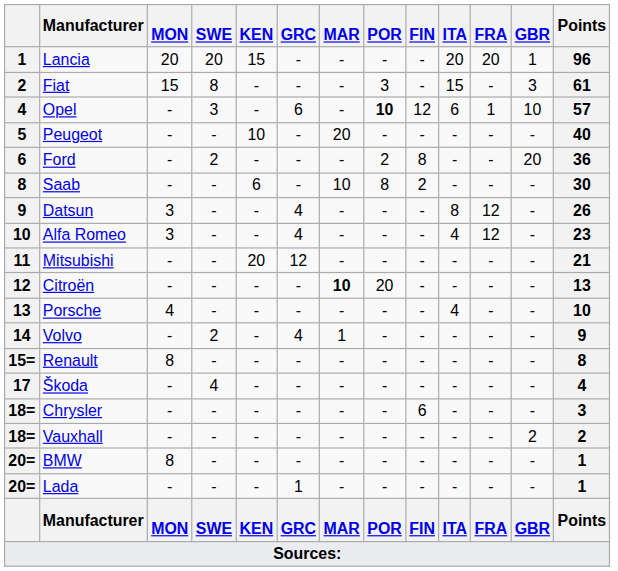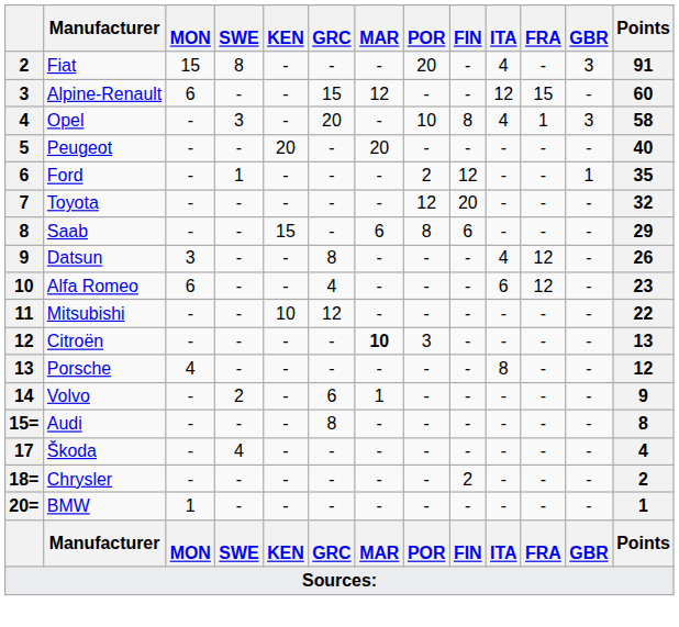 <table class="wikitable" style="text-align:center; font-size:85%;">
 <tr valign="top">
 <th valign="middle"></th>
 <th valign="middle">Manufacturer</th>
 <th><br><a href='#'>MON</a></th>
 <th><br><a href='#'>SWE</a></th>
 <th><br><a href='#'>KEN</a></th>
 <th><br><a href='#'>GRC</a></th>
 <th><br><a href='#'>MAR</a></th>
 <th><br><a href='#'>POR</a></th>
 <th><br><a href='#'>FIN</a></th>
 <th><br><a href='#'>ITA</a></th>
 <th><br><a href='#'>FRA</a></th>
 <th><br><a href='#'>GBR</a></th>
 <th valign="middle">Points</th>
 </tr>
 <tr>
-<th>1</th>
-<td align=left> <a href='#'>Lancia</a></td>
-<td>20</td>
-<td>20</td>
-<td>15</td>
-<td>-</td>
-<td>-</td>
-<td>-</td>
-<td>-</td>
-<td>20</td>
-<td>20</td>
-<td>1</td>
-<th>96</th>
-</tr>
-<tr>
 <th>2</th>
 <td align=left> <a href='#'>Fiat</a></td>
 <td>15</td>
 <td>8</td>
 <td>-</td>
 <td>-</td>
 <td>-</td>
+<td>20</td>
+<td>-</td>
+<td>4</td>
+<td>-</td>
 <td>3</td>
+<th>91</th>
+</tr>
+<tr>
+<th>3</th>
+<td align=left> <a href='#'>Alpine-Renault</a></td>
+<td>6</td>
+<td>-</td>
 <td>-</td>
 <td>15</td>
+<td>12</td>
 <td>-</td>
-<td>3</td>
-<th>61</th>
+<td>-</td>
+<td>12</td>
+<td>15</td>
+<td>-</td>
+<th>60</th>
 </tr>
 <tr>
 <th>4</th>
 <td align=left> <a href='#'>Opel</a></td>
 <td>-</td>
 <td>3</td>
 <td>-</td>
-<td>6</td>
+<td>20</td>
 <td>-</td>
-<td><strong>10</strong></td>
-<td>12</td>
-<td>6</td>
+<td>10</td>
+<td>8</td>
+<td>4</td>
 <td>1</td>
-<td>10</td>
-<th>57</th>
+<td>3</td>
+<th>58</th>
 </tr>
 <tr>
 <th>5</th>
 <td align=left> <a href='#'>Peugeot</a></td>
 <td>-</td>
 <td>-</td>
-<td>10</td>
+<td>20</td>
 <td>-</td>
 <td>20</td>
 <td>-</td>
 <td>-</td>
 <td>-</td>
 <td>-</td>
 <td>-</td>
 <th>40</th>
 </tr>
 <tr>
 <th>6</th>
 <td align=left> <a href='#'>Ford</a></td>
 <td>-</td>
-<td>2</td>
+<td>1</td>
 <td>-</td>
 <td>-</td>
 <td>-</td>
 <td>2</td>
-<td>8</td>
+<td>12</td>
 <td>-</td>
 <td>-</td>
+<td>1</td>
+<th>35</th>
+</tr>
+<tr>
+<th>7</th>
+<td align=left> <a href='#'>Toyota</a></td>
+<td>-</td>
+<td>-</td>
+<td>-</td>
+<td>-</td>
+<td>-</td>
+<td>12</td>
 <td>20</td>
-<th>36</th>
+<td>-</td>
+<td>-</td>
+<td>-</td>
+<th>32</th>
 </tr>
 <tr>
 <th>8</th>
 <td align=left> <a href='#'>Saab</a></td>
 <td>-</td>
 <td>-</td>
+<td>15</td>
+<td>-</td>
 <td>6</td>
-<td>-</td>
-<td>10</td>
 <td>8</td>
-<td>2</td>
+<td>6</td>
 <td>-</td>
 <td>-</td>
 <td>-</td>
-<th>30</th>
+<th>29</th>
 </tr>
 <tr>
 <th>9</th>
 <td align=left> <a href='#'>Datsun</a></td>
 <td>3</td>
 <td>-</td>
 <td>-</td>
-<td>4</td>
+<td>8</td>
 <td>-</td>
 <td>-</td>
 <td>-</td>
-<td>8</td>
+<td>4</td>
 <td>12</td>
 <td>-</td>
 <th>26</th>
 </tr>
 <tr>
 <th>10</th>
 <td align=left> <a href='#'>Alfa Romeo</a></td>
-<td>3</td>
+<td>6</td>
 <td>-</td>
 <td>-</td>
 <td>4</td>
 <td>-</td>
 <td>-</td>
 <td>-</td>
-<td>4</td>
+<td>6</td>
 <td>12</td>
 <td>-</td>
 <th>23</th>
 </tr>
 <tr>
 <th>11</th>
 <td align=left> <a href='#'>Mitsubishi</a></td>
 <td>-</td>
 <td>-</td>
-<td>20</td>
+<td>10</td>
 <td>12</td>
 <td>-</td>
 <td>-</td>
 <td>-</td>
 <td>-</td>
 <td>-</td>
 <td>-</td>
-<th>21</th>
+<th>22</th>
 </tr>
 <tr>
 <th>12</th>
 <td align=left> <a href='#'>Citroën</a></td>
 <td>-</td>
 <td>-</td>
 <td>-</td>
 <td>-</td>
 <td><strong>10</strong></td>
-<td>20</td>
+<td>3</td>
 <td>-</td>
 <td>-</td>
 <td>-</td>
 <td>-</td>
 <th>13</th>
 </tr>
 <tr>
 <th>13</th>
 <td align=left> <a href='#'>Porsche</a></td>
 <td>4</td>
 <td>-</td>
 <td>-</td>
 <td>-</td>
 <td>-</td>
 <td>-</td>
 <td>-</td>
-<td>4</td>
+<td>8</td>
 <td>-</td>
 <td>-</td>
-<th>10</th>
+<th>12</th>
 </tr>
 <tr>
 <th>14</th>
 <td align=left> <a href='#'>Volvo</a></td>
 <td>-</td>
 <td>2</td>
 <td>-</td>
-<td>4</td>
+<td>6</td>
 <td>1</td>
 <td>-</td>
 <td>-</td>
 <td>-</td>
 <td>-</td>
 <td>-</td>
 <th>9</th>
 </tr>
 <tr>
 <th>15=</th>
-<td align=left> <a href='#'>Renault</a></td>
-<td>8</td>
+<td align=left> <a href='#'>Audi</a></td>
 <td>-</td>
 <td>-</td>
 <td>-</td>
+<td>8</td>
 <td>-</td>
 <td>-</td>
 <td>-</td>
 <td>-</td>
 <td>-</td>
 <td>-</td>
 <th>8</th>
 </tr>
 <tr>
 <th>17</th>
 <td align=left> <a href='#'>Škoda</a></td>
 <td>-</td>
 <td>4</td>
 <td>-</td>
 <td>-</td>
 <td>-</td>
 <td>-</td>
 <td>-</td>
 <td>-</td>
 <td>-</td>
 <td>-</td>
 <th>4</th>
 </tr>
 <tr>
 <th>18=</th>
 <td align=left> <a href='#'>Chrysler</a></td>
 <td>-</td>
 <td>-</td>
 <td>-</td>
 <td>-</td>
 <td>-</td>
 <td>-</td>
-<td>6</td>
+<td>2</td>
 <td>-</td>
 <td>-</td>
 <td>-</td>
-<th>3</th>
-</tr>
-<tr>
-<th>18=</th>
-<td align=left> <a href='#'>Vauxhall</a></td>
-<td>-</td>
-<td>-</td>
-<td>-</td>
-<td>-</td>
-<td>-</td>
-<td>-</td>
-<td>-</td>
-<td>-</td>
-<td>-</td>
-<td>2</td>
 <th>2</th>
 </tr>
 <tr>
 <th>20=</th>
 <td align=left> <a href='#'>BMW</a></td>
-<td>8</td>
+<td>1</td>
 <td>-</td>
 <td>-</td>
 <td>-</td>
-<td>-</td>
-<td>-</td>
-<td>-</td>
-<td>-</td>
-<td>-</td>
-<td>-</td>
-<th>1</th>
-</tr>
-<tr>
-<th>20=</th>
-<td align=left> <a href='#'>Lada</a></td>
-<td>-</td>
-<td>-</td>
-<td>-</td>
-<td>1</td>
 <td>-</td>
 <td>-</td>
 <td>-</td>
 <td>-</td>
 <td>-</td>
 <td>-</td>
 <th>1</th>
 </tr>
 <tr valign="bottom">
 <th valign="middle"></th>
 <th valign="middle">Manufacturer</th>
 <th><br><a href='#'>MON</a></th>
 <th><br><a href='#'>SWE</a></th>
 <th><br><a href='#'>KEN</a></th>
 <th><br><a href='#'>GRC</a></th>
 <th><br><a href='#'>MAR</a></th>
 <th><br><a href='#'>POR</a></th>
 <th><br><a href='#'>FIN</a></th>
 <th><br><a href='#'>ITA</a></th>
 <th><br><a href='#'>FRA</a></th>
 <th><br><a href='#'>GBR</a></th>
 <th valign="middle">Points</th>
 </tr>
 <tr>
 <td colspan="13" style="background-color:#EAECF0;text-align:center"><strong>Sources:</strong></td>
 </tr>
 </table>
